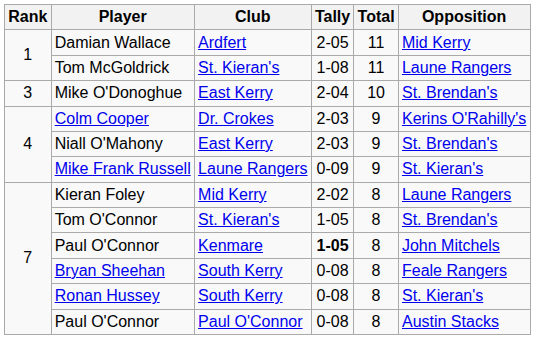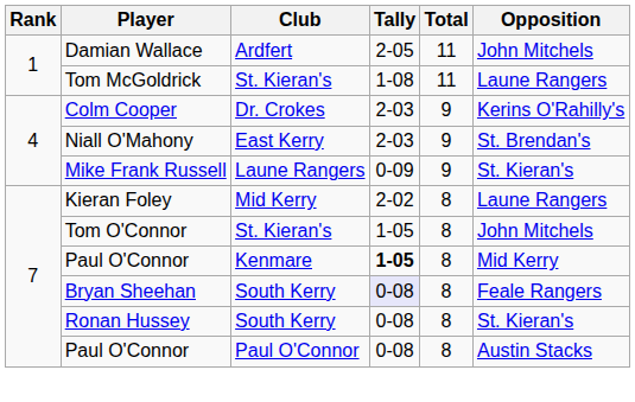 <table class="wikitable">
 <tr>
 <th>Rank</th>
 <th>Player</th>
 <th>Club</th>
 <th>Tally</th>
 <th>Total</th>
 <th>Opposition</th>
 </tr>
 <tr>
 <td rowspan="2" style="text-align:center;">1</td>
 <td>Damian Wallace</td>
 <td><a href='#'>Ardfert</a></td>
 <td align=center>2-05</td>
 <td align=center>11</td>
-<td><a href='#'>Mid Kerry</a></td>
+<td><a href='#'>John Mitchels</a></td>
 </tr>
 <tr>
 <td>Tom McGoldrick</td>
 <td><a href='#'>St. Kieran's</a></td>
 <td align=center>1-08</td>
 <td align=center>11</td>
 <td><a href='#'>Laune Rangers</a></td>
-</tr>
-<tr>
-<td rowspan="1" style="text-align:center;">3</td>
-<td>Mike O'Donoghue</td>
-<td><a href='#'>East Kerry</a></td>
-<td align=center>2-04</td>
-<td align=center>10</td>
-<td><a href='#'>St. Brendan's</a></td>
 </tr>
 <tr>
 <td rowspan="3" style="text-align:center;">4</td>
 <td><a href='#'>Colm Cooper</a></td>
 <td><a href='#'>Dr. Crokes</a></td>
 <td align=center>2-03</td>
 <td align=center>9</td>
 <td><a href='#'>Kerins O'Rahilly's</a></td>
 </tr>
 <tr>
 <td>Niall O'Mahony</td>
 <td><a href='#'>East Kerry</a></td>
 <td align=center>2-03</td>
 <td align=center>9</td>
 <td><a href='#'>St. Brendan's</a></td>
 </tr>
 <tr>
 <td><a href='#'>Mike Frank Russell</a></td>
 <td><a href='#'>Laune Rangers</a></td>
 <td align=center>0-09</td>
 <td align=center>9</td>
 <td><a href='#'>St. Kieran's</a></td>
 </tr>
 <tr>
 <td rowspan="6" style="text-align:center;">7</td>
 <td>Kieran Foley</td>
 <td><a href='#'>Mid Kerry</a></td>
 <td align=center>2-02</td>
 <td align=center>8</td>
 <td><a href='#'>Laune Rangers</a></td>
 </tr>
 <tr>
 <td>Tom O'Connor</td>
 <td><a href='#'>St. Kieran's</a></td>
 <td align=center>1-05</td>
 <td align=center>8</td>
-<td><a href='#'>St. Brendan's</a></td>
+<td><a href='#'>John Mitchels</a></td>
 </tr>
 <tr>
 <td>Paul O'Connor</td>
 <td><a href='#'>Kenmare</a></td>
 <td align=center><strong>1-05</strong></td>
 <td align=center>8</td>
-<td><a href='#'>John Mitchels</a></td>
+<td><a href='#'>Mid Kerry</a></td>
 </tr>
 <tr>
 <td><a href='#'>Bryan Sheehan</a></td>
 <td><a href='#'>South Kerry</a></td>
-<td align=center>0-08</td>
+<td align=center style="background: lavender;">0-08</td>
 <td align=center>8</td>
 <td><a href='#'>Feale Rangers</a></td>
 </tr>
 <tr>
 <td><a href='#'>Ronan Hussey</a></td>
 <td><a href='#'>South Kerry</a></td>
 <td align=center>0-08</td>
 <td align=center>8</td>
 <td><a href='#'>St. Kieran's</a></td>
 </tr>
 <tr>
 <td>Paul O'Connor</td>
 <td><a href='#'>Paul O'Connor</a></td>
 <td align=center>0-08</td>
 <td align=center>8</td>
 <td><a href='#'>Austin Stacks</a></td>
 </tr>
 </table>
